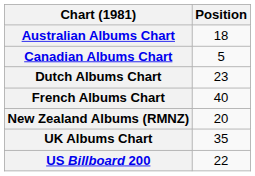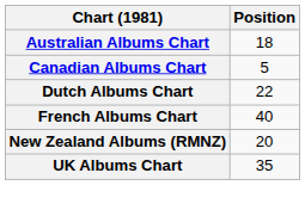 <table class="wikitable sortable plainrowheaders" style="text-align:center;">
 <tr>
 <th scope="col">Chart (1981)</th>
 <th scope="col">Position</th>
 </tr>
 <tr>
 <th scope="row"><a href='#'>Australian Albums Chart</a></th>
 <td>18</td>
 </tr>
 <tr>
 <th scope="row"><a href='#'>Canadian Albums Chart</a></th>
 <td>5</td>
 </tr>
 <tr>
 <th scope="row">Dutch Albums Chart</th>
-<td>23</td>
+<td>22</td>
 </tr>
 <tr>
 <th scope="row">French Albums Chart</th>
 <td>40</td>
 </tr>
 <tr>
 <th scope="row">New Zealand Albums (RMNZ)</th>
 <td>20</td>
 </tr>
 <tr>
 <th scope="row">UK Albums Chart</th>
 <td>35</td>
 </tr>
-<tr>
-<th scope="row"><a href='#'>US <em>Billboard</em> 200</a></th>
-<td>22</td>
-</tr>
 </table>
